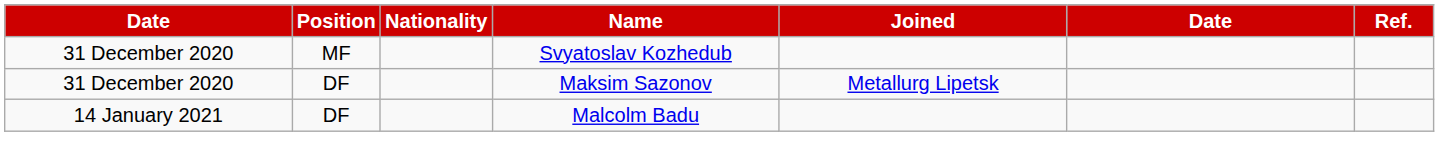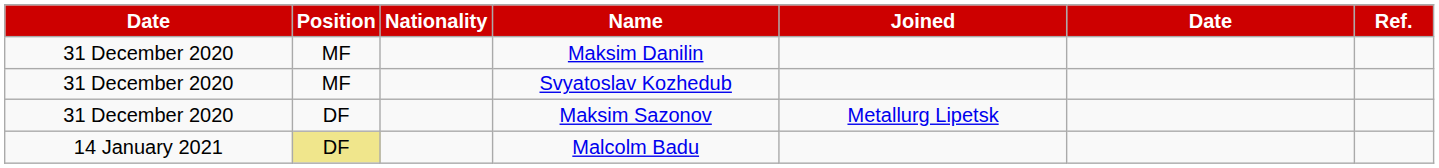 <table class="wikitable"  style="text-align:center; font-size:90%; ">
 <tr>
 <th style="background:#CD0000; color:white; width:200px;">Date</th>
 <th style="background:#CD0000; color:white; width:50px;">Position</th>
 <th style="background:#CD0000; color:white; width:50px;">Nationality</th>
 <th style="background:#CD0000; color:white; width:200px;">Name</th>
 <th style="background:#CD0000; color:white; width:200px;">Joined</th>
 <th style="background:#CD0000; color:white; width:200px;">Date</th>
 <th style="background:#CD0000; color:white; width:50px;">Ref.</th>
+</tr>
+<tr>
+<td>31 December 2020</td>
+<td>MF</td>
+<td></td>
+<td><a href='#'>Maksim Danilin</a></td>
+<td></td>
+<td></td>
+<td></td>
 </tr>
 <tr>
 <td>31 December 2020</td>
 <td>MF</td>
 <td></td>
 <td><a href='#'>Svyatoslav Kozhedub</a></td>
 <td></td>
 <td></td>
 <td></td>
 </tr>
 <tr>
 <td>31 December 2020</td>
 <td>DF</td>
 <td></td>
 <td><a href='#'>Maksim Sazonov</a></td>
 <td><a href='#'>Metallurg Lipetsk</a></td>
 <td></td>
 <td></td>
 </tr>
 <tr>
 <td>14 January 2021</td>
-<td>DF</td>
+<td style="background: khaki;">DF</td>
 <td></td>
 <td><a href='#'>Malcolm Badu</a></td>
 <td></td>
 <td></td>
 <td></td>
 </tr>
 </table>
